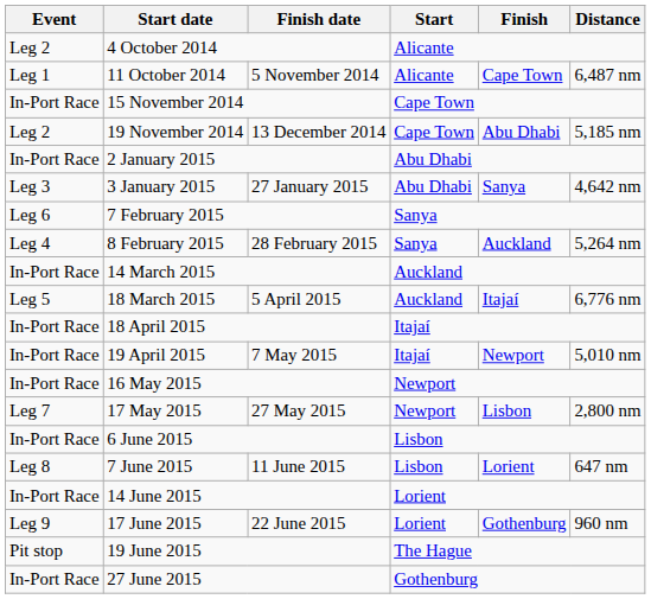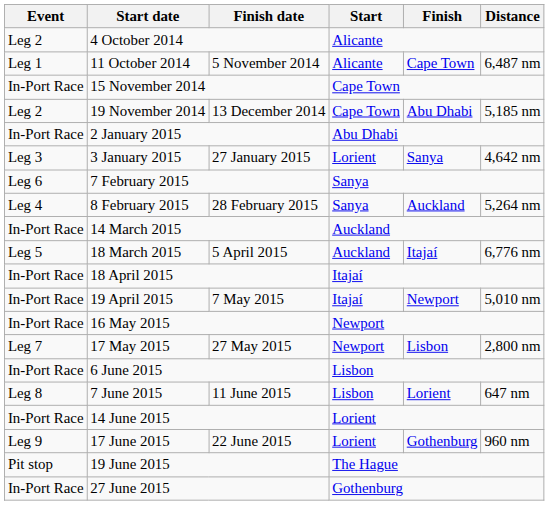 <table class=wikitable>
 <tr>
 <th>Event</th>
 <th>Start date</th>
 <th>Finish date</th>
 <th>Start</th>
 <th>Finish</th>
 <th>Distance</th>
 </tr>
 <tr>
 <td>Leg 2</td>
 <td colspan=2>4 October 2014</td>
 <td colspan=3> <a href='#'>Alicante</a></td>
 </tr>
 <tr>
 <td>Leg 1</td>
 <td>11 October 2014</td>
 <td>5 November 2014</td>
 <td> <a href='#'>Alicante</a></td>
 <td> <a href='#'>Cape Town</a></td>
 <td>6,487 nm</td>
 </tr>
 <tr>
 <td>In-Port Race</td>
 <td colspan=2>15 November 2014</td>
 <td colspan=3> <a href='#'>Cape Town</a></td>
 </tr>
 <tr>
 <td>Leg 2</td>
 <td>19 November 2014</td>
 <td>13 December 2014</td>
 <td> <a href='#'>Cape Town</a></td>
 <td> <a href='#'>Abu Dhabi</a></td>
 <td>5,185 nm</td>
 </tr>
 <tr>
 <td>In-Port Race</td>
 <td colspan=2>2 January 2015</td>
 <td colspan=3> <a href='#'>Abu Dhabi</a></td>
 </tr>
 <tr>
 <td>Leg 3</td>
 <td>3 January 2015</td>
 <td>27 January 2015</td>
-<td> <a href='#'>Abu Dhabi</a></td>
+<td> <a href='#'>Lorient</a></td>
 <td> <a href='#'>Sanya</a></td>
 <td>4,642 nm</td>
 </tr>
 <tr>
 <td>Leg 6</td>
 <td colspan=2>7 February 2015</td>
 <td colspan=3> <a href='#'>Sanya</a></td>
 </tr>
 <tr>
 <td>Leg 4</td>
 <td>8 February 2015</td>
 <td>28 February 2015</td>
 <td> <a href='#'>Sanya</a></td>
 <td> <a href='#'>Auckland</a></td>
 <td>5,264 nm</td>
 </tr>
 <tr>
 <td>In-Port Race</td>
 <td colspan=2>14 March 2015</td>
 <td colspan=3> <a href='#'>Auckland</a></td>
 </tr>
 <tr>
 <td>Leg 5</td>
 <td>18 March 2015</td>
 <td>5 April 2015</td>
 <td> <a href='#'>Auckland</a></td>
 <td> <a href='#'>Itajaí</a></td>
 <td>6,776 nm</td>
 </tr>
 <tr>
 <td>In-Port Race</td>
 <td colspan=2>18 April 2015</td>
 <td colspan=3> <a href='#'>Itajaí</a></td>
 </tr>
 <tr>
 <td>In-Port Race</td>
 <td>19 April 2015</td>
 <td>7 May 2015</td>
 <td> <a href='#'>Itajaí</a></td>
 <td> <a href='#'>Newport</a></td>
 <td>5,010 nm</td>
 </tr>
 <tr>
 <td>In-Port Race</td>
 <td colspan=2>16 May 2015</td>
 <td colspan=3> <a href='#'>Newport</a></td>
 </tr>
 <tr>
 <td>Leg 7</td>
 <td>17 May 2015</td>
 <td>27 May 2015</td>
 <td> <a href='#'>Newport</a></td>
 <td> <a href='#'>Lisbon</a></td>
 <td>2,800 nm</td>
 </tr>
 <tr>
 <td>In-Port Race</td>
 <td colspan=2>6 June 2015</td>
 <td colspan=3> <a href='#'>Lisbon</a></td>
 </tr>
 <tr>
 <td>Leg 8</td>
 <td>7 June 2015</td>
 <td>11 June 2015</td>
 <td> <a href='#'>Lisbon</a></td>
 <td> <a href='#'>Lorient</a></td>
 <td>647 nm</td>
 </tr>
 <tr>
 <td>In-Port Race</td>
 <td colspan=2>14 June 2015</td>
 <td colspan=3> <a href='#'>Lorient</a></td>
 </tr>
 <tr>
 <td>Leg 9</td>
 <td>17 June 2015</td>
 <td>22 June 2015</td>
 <td> <a href='#'>Lorient</a></td>
 <td> <a href='#'>Gothenburg</a></td>
 <td>960 nm</td>
 </tr>
 <tr>
 <td>Pit stop</td>
 <td colspan=2>19 June 2015</td>
 <td colspan=3> <a href='#'>The Hague</a></td>
 </tr>
 <tr>
 <td>In-Port Race</td>
 <td colspan=2>27 June 2015</td>
 <td colspan=3> <a href='#'>Gothenburg</a></td>
 </tr>
 </table>
